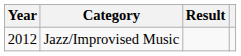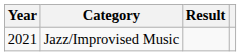 <table class="wikitable">
 <tr>
 <th>Year</th>
 <th>Category</th>
 <th>Result</th>
 <th></th>
 </tr>
 <tr>
-<td>2012</td>
+<td>2021</td>
 <td>Jazz/Improvised Music</td>
 <td></td>
 <td></td>
 </tr>
 </table>
